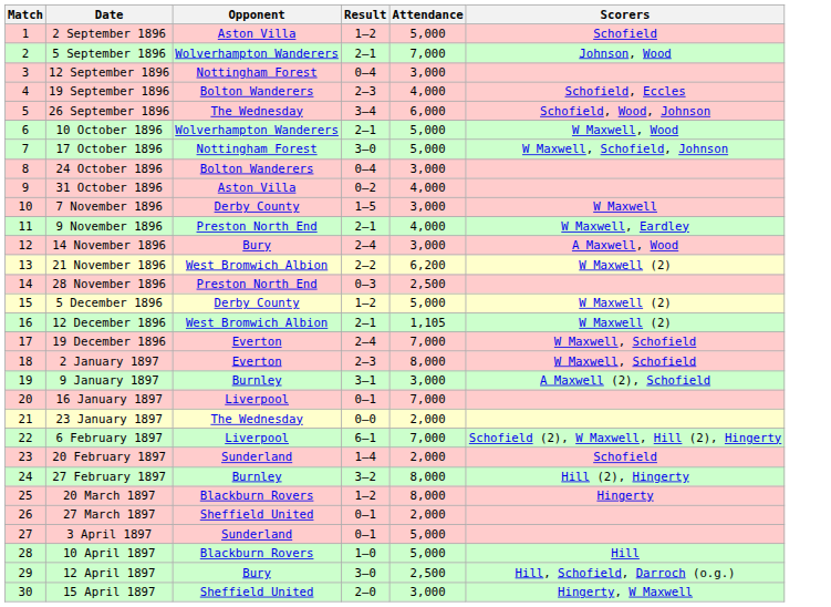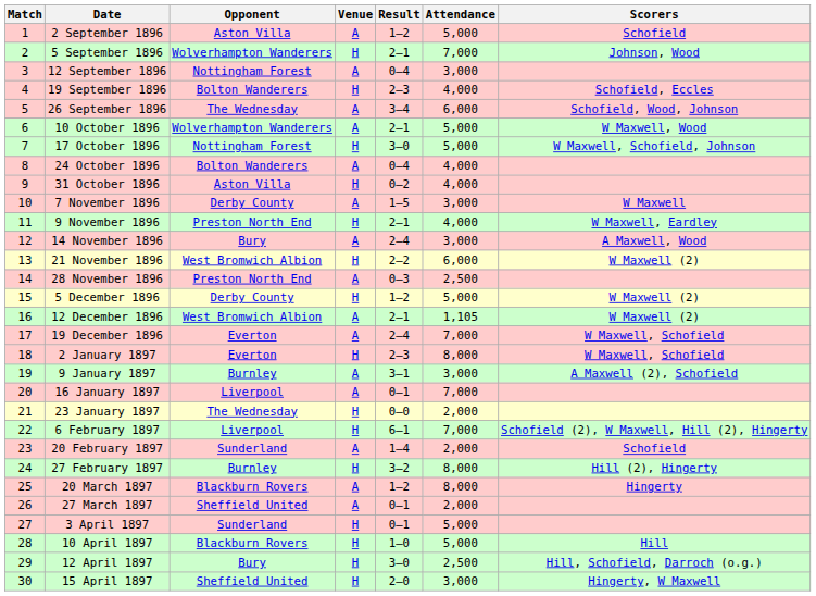 <table class="wikitable" style="font-size:100%; text-align:center">
 <tr>
 <th>Match</th>
 <th>Date</th>
 <th>Opponent</th>
+<th>Venue</th>
 <th>Result</th>
 <th>Attendance</th>
 <th>Scorers</th>
 </tr>
 <tr style="background-color: #FFCCCC;">
 <td>1</td>
 <td>2 September 1896</td>
 <td><a href='#'>Aston Villa</a></td>
+<td><a href='#'>A</a></td>
 <td>1–2</td>
 <td>5,000</td>
 <td><a href='#'>Schofield</a></td>
 </tr>
 <tr style="background-color: #CCFFCC;">
 <td>2</td>
 <td>5 September 1896</td>
 <td><a href='#'>Wolverhampton Wanderers</a></td>
+<td><a href='#'>H</a></td>
 <td>2–1</td>
 <td>7,000</td>
 <td><a href='#'>Johnson</a>, <a href='#'>Wood</a></td>
 </tr>
 <tr style="background-color: #FFCCCC;">
 <td>3</td>
 <td>12 September 1896</td>
 <td><a href='#'>Nottingham Forest</a></td>
+<td><a href='#'>A</a></td>
 <td>0–4</td>
 <td>3,000</td>
 <td></td>
 </tr>
 <tr style="background-color: #FFCCCC;">
 <td>4</td>
 <td>19 September 1896</td>
 <td><a href='#'>Bolton Wanderers</a></td>
+<td><a href='#'>H</a></td>
 <td>2–3</td>
 <td>4,000</td>
 <td><a href='#'>Schofield</a>, <a href='#'>Eccles</a></td>
 </tr>
 <tr style="background-color: #FFCCCC;">
 <td>5</td>
 <td>26 September 1896</td>
 <td><a href='#'>The Wednesday</a></td>
+<td><a href='#'>A</a></td>
 <td>3–4</td>
 <td>6,000</td>
 <td><a href='#'>Schofield</a>, <a href='#'>Wood</a>, <a href='#'>Johnson</a></td>
 </tr>
 <tr style="background-color: #CCFFCC;">
 <td>6</td>
 <td>10 October 1896</td>
 <td><a href='#'>Wolverhampton Wanderers</a></td>
+<td><a href='#'>A</a></td>
 <td>2–1</td>
 <td>5,000</td>
 <td><a href='#'>W Maxwell</a>, <a href='#'>Wood</a></td>
 </tr>
 <tr style="background-color: #CCFFCC;">
 <td>7</td>
 <td>17 October 1896</td>
 <td><a href='#'>Nottingham Forest</a></td>
+<td><a href='#'>H</a></td>
 <td>3–0</td>
 <td>5,000</td>
 <td><a href='#'>W Maxwell</a>, <a href='#'>Schofield</a>, <a href='#'>Johnson</a></td>
 </tr>
 <tr style="background-color: #FFCCCC;">
 <td>8</td>
 <td>24 October 1896</td>
 <td><a href='#'>Bolton Wanderers</a></td>
+<td><a href='#'>A</a></td>
 <td>0–4</td>
-<td>3,000</td>
+<td>4,000</td>
 <td></td>
 </tr>
 <tr style="background-color: #FFCCCC;">
 <td>9</td>
 <td>31 October 1896</td>
 <td><a href='#'>Aston Villa</a></td>
+<td><a href='#'>H</a></td>
 <td>0–2</td>
 <td>4,000</td>
 <td></td>
 </tr>
 <tr style="background-color: #FFCCCC;">
 <td>10</td>
 <td>7 November 1896</td>
 <td><a href='#'>Derby County</a></td>
+<td><a href='#'>A</a></td>
 <td>1–5</td>
 <td>3,000</td>
 <td><a href='#'>W Maxwell</a></td>
 </tr>
 <tr style="background-color: #CCFFCC;">
 <td>11</td>
 <td>9 November 1896</td>
 <td><a href='#'>Preston North End</a></td>
+<td><a href='#'>H</a></td>
 <td>2–1</td>
 <td>4,000</td>
 <td><a href='#'>W Maxwell</a>, <a href='#'>Eardley</a></td>
 </tr>
 <tr style="background-color: #FFCCCC;">
 <td>12</td>
 <td>14 November 1896</td>
 <td><a href='#'>Bury</a></td>
+<td><a href='#'>A</a></td>
 <td>2–4</td>
 <td>3,000</td>
 <td><a href='#'>A Maxwell</a>, <a href='#'>Wood</a></td>
 </tr>
 <tr style="background-color: #FFFFCC;">
 <td>13</td>
 <td>21 November 1896</td>
 <td><a href='#'>West Bromwich Albion</a></td>
+<td><a href='#'>H</a></td>
 <td>2–2</td>
-<td>6,200</td>
+<td>6,000</td>
 <td><a href='#'>W Maxwell</a> (2)</td>
 </tr>
 <tr style="background-color: #FFCCCC;">
 <td>14</td>
 <td>28 November 1896</td>
 <td><a href='#'>Preston North End</a></td>
+<td><a href='#'>A</a></td>
 <td>0–3</td>
 <td>2,500</td>
 <td></td>
 </tr>
 <tr style="background-color: #FFFFCC;">
 <td>15</td>
 <td>5 December 1896</td>
 <td><a href='#'>Derby County</a></td>
+<td><a href='#'>H</a></td>
 <td>1–2</td>
 <td>5,000</td>
 <td><a href='#'>W Maxwell</a> (2)</td>
 </tr>
 <tr style="background-color: #CCFFCC;">
 <td>16</td>
 <td>12 December 1896</td>
 <td><a href='#'>West Bromwich Albion</a></td>
+<td><a href='#'>A</a></td>
 <td>2–1</td>
 <td>1,105</td>
 <td><a href='#'>W Maxwell</a> (2)</td>
 </tr>
 <tr style="background-color: #FFCCCC;">
 <td>17</td>
 <td>19 December 1896</td>
 <td><a href='#'>Everton</a></td>
+<td><a href='#'>A</a></td>
 <td>2–4</td>
 <td>7,000</td>
 <td><a href='#'>W Maxwell</a>, <a href='#'>Schofield</a></td>
 </tr>
 <tr style="background-color: #FFCCCC;">
 <td>18</td>
 <td>2 January 1897</td>
 <td><a href='#'>Everton</a></td>
+<td><a href='#'>H</a></td>
 <td>2–3</td>
 <td>8,000</td>
 <td><a href='#'>W Maxwell</a>, <a href='#'>Schofield</a></td>
 </tr>
 <tr style="background-color: #CCFFCC;">
 <td>19</td>
 <td>9 January 1897</td>
 <td><a href='#'>Burnley</a></td>
+<td><a href='#'>A</a></td>
 <td>3–1</td>
 <td>3,000</td>
 <td><a href='#'>A Maxwell</a> (2), <a href='#'>Schofield</a></td>
 </tr>
 <tr style="background-color: #FFCCCC;">
 <td>20</td>
 <td>16 January 1897</td>
 <td><a href='#'>Liverpool</a></td>
+<td><a href='#'>A</a></td>
 <td>0–1</td>
 <td>7,000</td>
 <td></td>
 </tr>
 <tr style="background-color: #FFFFCC;">
 <td>21</td>
 <td>23 January 1897</td>
 <td><a href='#'>The Wednesday</a></td>
+<td><a href='#'>H</a></td>
 <td>0–0</td>
 <td>2,000</td>
 <td></td>
 </tr>
 <tr style="background-color: #CCFFCC;">
 <td>22</td>
 <td>6 February 1897</td>
 <td><a href='#'>Liverpool</a></td>
+<td><a href='#'>H</a></td>
 <td>6–1</td>
 <td>7,000</td>
 <td><a href='#'>Schofield</a> (2), <a href='#'>W Maxwell</a>, <a href='#'>Hill</a> (2), <a href='#'>Hingerty</a></td>
 </tr>
 <tr style="background-color: #FFCCCC;">
 <td>23</td>
 <td>20 February 1897</td>
 <td><a href='#'>Sunderland</a></td>
+<td><a href='#'>A</a></td>
 <td>1–4</td>
 <td>2,000</td>
 <td><a href='#'>Schofield</a></td>
 </tr>
 <tr style="background-color: #CCFFCC;">
 <td>24</td>
 <td>27 February 1897</td>
 <td><a href='#'>Burnley</a></td>
+<td><a href='#'>H</a></td>
 <td>3–2</td>
 <td>8,000</td>
 <td><a href='#'>Hill</a> (2), <a href='#'>Hingerty</a></td>
 </tr>
 <tr style="background-color: #FFCCCC;">
 <td>25</td>
 <td>20 March 1897</td>
 <td><a href='#'>Blackburn Rovers</a></td>
+<td><a href='#'>A</a></td>
 <td>1–2</td>
 <td>8,000</td>
 <td><a href='#'>Hingerty</a></td>
 </tr>
 <tr style="background-color: #FFCCCC;">
 <td>26</td>
 <td>27 March 1897</td>
 <td><a href='#'>Sheffield United</a></td>
+<td><a href='#'>A</a></td>
 <td>0–1</td>
 <td>2,000</td>
 <td></td>
 </tr>
 <tr style="background-color: #FFCCCC;">
 <td>27</td>
 <td>3 April 1897</td>
 <td><a href='#'>Sunderland</a></td>
+<td><a href='#'>H</a></td>
 <td>0–1</td>
 <td>5,000</td>
 <td></td>
 </tr>
 <tr style="background-color: #CCFFCC;">
 <td>28</td>
 <td>10 April 1897</td>
 <td><a href='#'>Blackburn Rovers</a></td>
+<td><a href='#'>H</a></td>
 <td>1–0</td>
 <td>5,000</td>
 <td><a href='#'>Hill</a></td>
 </tr>
 <tr style="background-color: #CCFFCC;">
 <td>29</td>
 <td>12 April 1897</td>
 <td><a href='#'>Bury</a></td>
+<td><a href='#'>H</a></td>
 <td>3–0</td>
 <td>2,500</td>
 <td><a href='#'>Hill</a>, <a href='#'>Schofield</a>, <a href='#'>Darroch</a> (o.g.)</td>
 </tr>
 <tr style="background-color: #CCFFCC;">
 <td>30</td>
 <td>15 April 1897</td>
 <td><a href='#'>Sheffield United</a></td>
+<td><a href='#'>H</a></td>
 <td>2–0</td>
 <td>3,000</td>
 <td><a href='#'>Hingerty</a>, <a href='#'>W Maxwell</a></td>
 </tr>
 </table>
